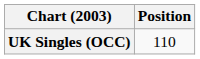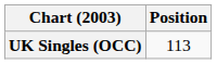 <table class="wikitable plainrowheaders" style="text-align:center">
 <tr>
 <th scope="col">Chart (2003)</th>
 <th scope="col">Position</th>
 </tr>
 <tr>
 <th scope="row">UK Singles (OCC)</th>
-<td>110</td>
+<td>113</td>
 </tr>
 </table>
